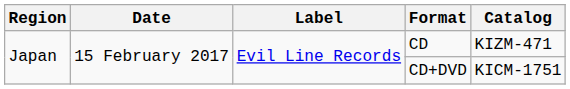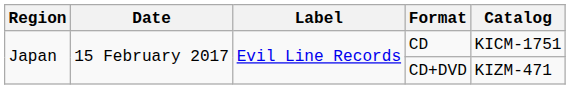 <table class="wikitable">
 <tr>
 <th>Region</th>
 <th>Date</th>
 <th>Label</th>
 <th>Format</th>
 <th>Catalog</th>
 </tr>
 <tr>
 <td rowspan="2">Japan</td>
 <td rowspan="2">15 February 2017</td>
 <td rowspan="2"><a href='#'>Evil Line Records</a></td>
 <td>CD</td>
-<td>KIZM-471</td>
+<td>KICM-1751</td>
 </tr>
 <tr>
 <td>CD+DVD</td>
-<td>KICM-1751</td>
+<td>KIZM-471</td>
 </tr>
 </table>
